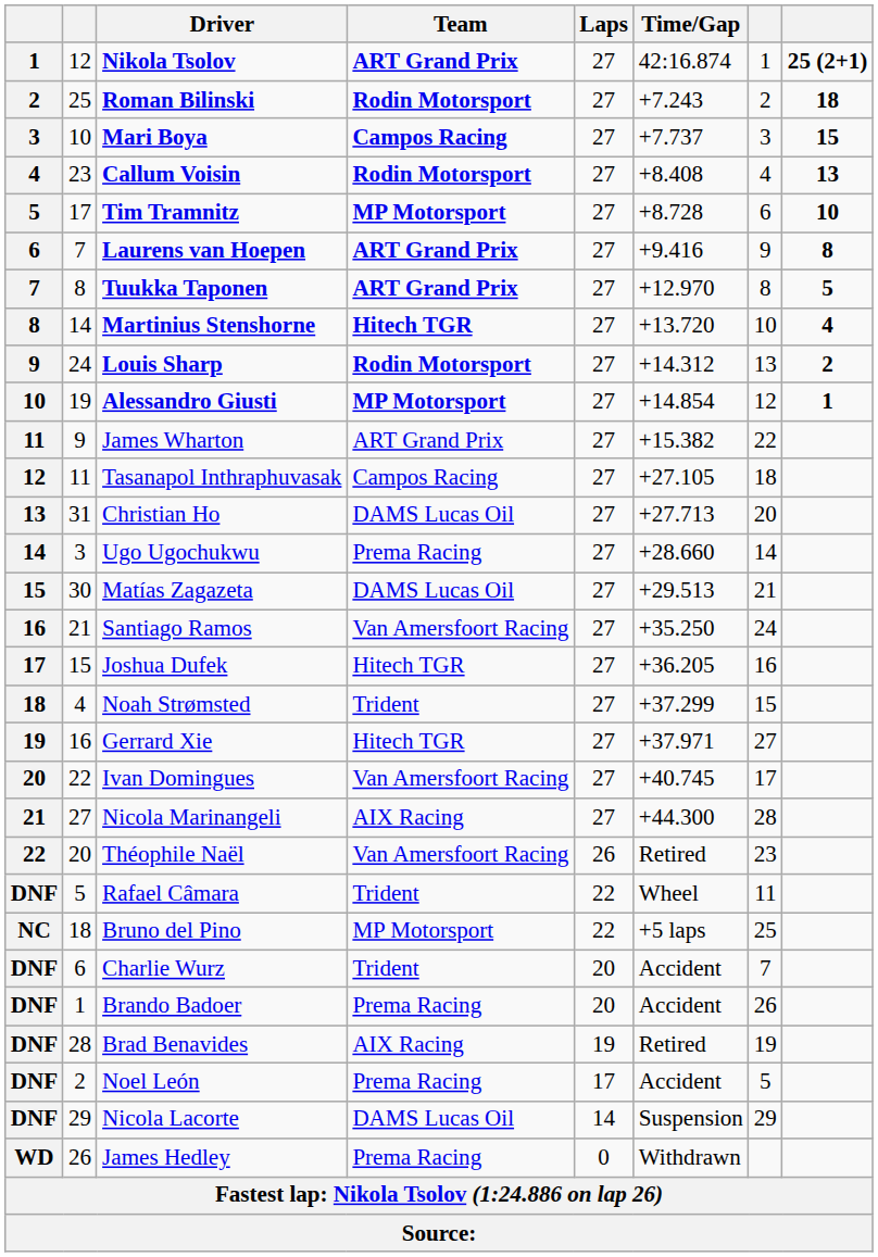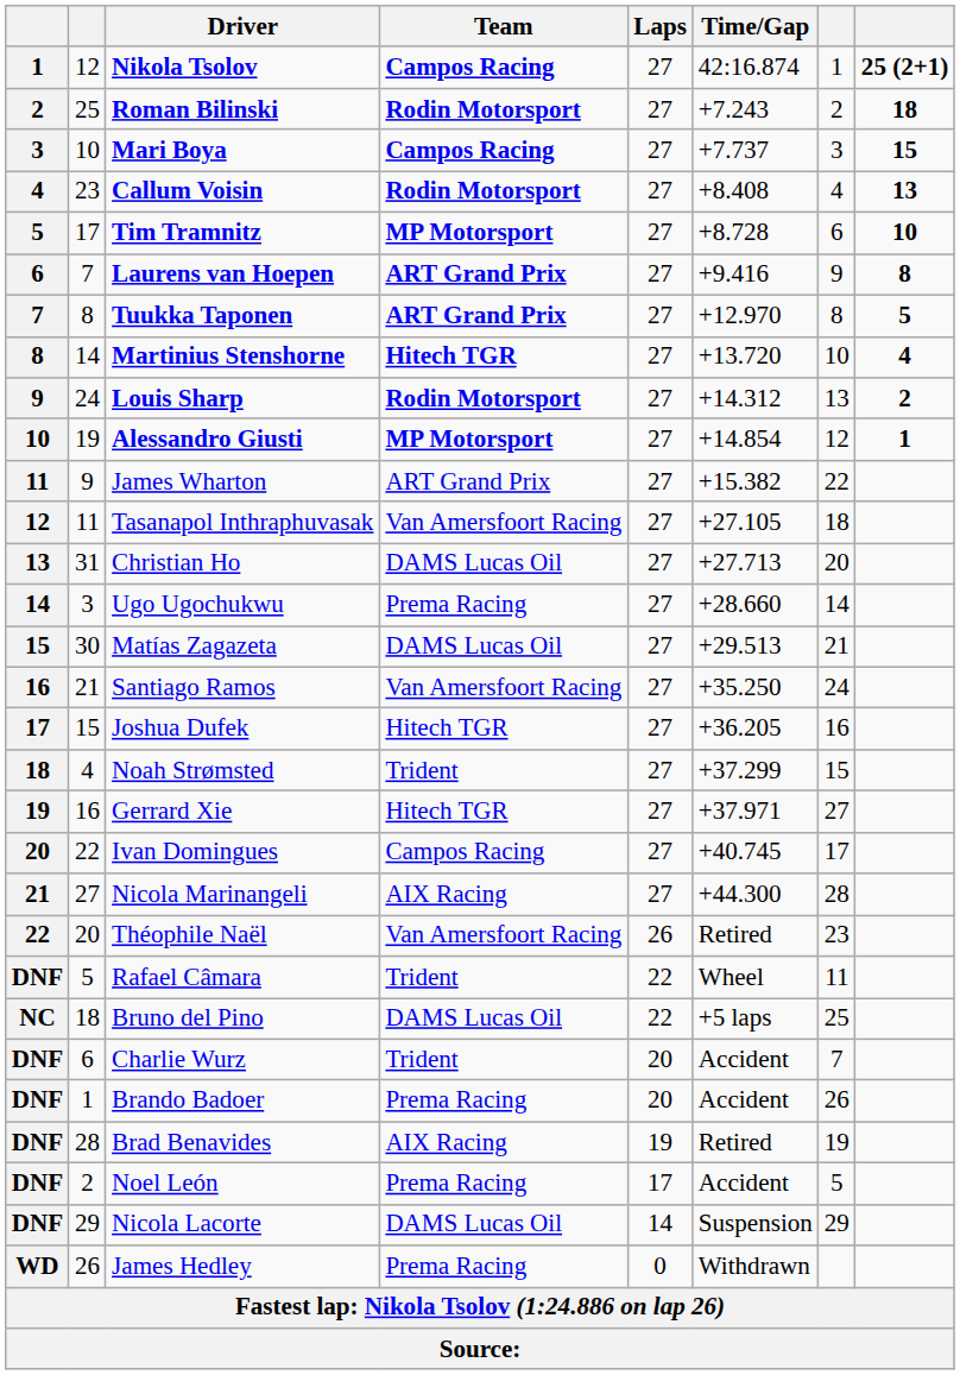 <table class="wikitable" style="font-size:85%">
 <tr>
 <th></th>
 <th></th>
 <th>Driver</th>
 <th>Team</th>
 <th>Laps</th>
 <th>Time/Gap</th>
 <th></th>
 <th></th>
 </tr>
 <tr>
 <th>1</th>
 <td align="center">12</td>
 <td> <strong><a href='#'>Nikola Tsolov</a></strong></td>
-<td><strong><a href='#'>ART Grand Prix</a></strong></td>
+<td><strong><a href='#'>Campos Racing</a></strong></td>
 <td align="center">27</td>
 <td>42:16.874</td>
 <td align="center">1</td>
 <td align="center"><strong>25 (2+1)</strong></td>
 </tr>
 <tr>
 <th>2</th>
 <td align="center">25</td>
 <td> <strong><a href='#'>Roman Bilinski</a></strong></td>
 <td><strong><a href='#'>Rodin Motorsport</a></strong></td>
 <td align="center">27</td>
 <td>+7.243</td>
 <td align="center">2</td>
 <td align="center"><strong>18</strong></td>
 </tr>
 <tr>
 <th>3</th>
 <td align="center">10</td>
 <td> <strong><a href='#'>Mari Boya</a></strong></td>
 <td><strong><a href='#'>Campos Racing</a></strong></td>
 <td align="center">27</td>
 <td>+7.737</td>
 <td align="center">3</td>
 <td align="center"><strong>15</strong></td>
 </tr>
 <tr>
 <th>4</th>
 <td align="center">23</td>
 <td> <strong><a href='#'>Callum Voisin</a></strong></td>
 <td><strong><a href='#'>Rodin Motorsport</a></strong></td>
 <td align="center">27</td>
 <td>+8.408</td>
 <td align="center">4</td>
 <td align="center"><strong>13</strong></td>
 </tr>
 <tr>
 <th>5</th>
 <td align="center">17</td>
 <td> <strong><a href='#'>Tim Tramnitz</a></strong></td>
 <td><strong><a href='#'>MP Motorsport</a></strong></td>
 <td align="center">27</td>
 <td>+8.728</td>
 <td align="center">6</td>
 <td align="center"><strong>10</strong></td>
 </tr>
 <tr>
 <th>6</th>
 <td align="center">7</td>
 <td> <strong><a href='#'>Laurens van Hoepen</a></strong></td>
 <td><strong><a href='#'>ART Grand Prix</a></strong></td>
 <td align="center">27</td>
 <td>+9.416</td>
 <td align="center">9</td>
 <td align="center"><strong>8</strong></td>
 </tr>
 <tr>
 <th>7</th>
 <td align="center">8</td>
 <td> <strong><a href='#'>Tuukka Taponen</a></strong></td>
 <td><strong><a href='#'>ART Grand Prix</a></strong></td>
 <td align="center">27</td>
 <td>+12.970</td>
 <td align="center">8</td>
 <td align="center"><strong>5</strong></td>
 </tr>
 <tr>
 <th>8</th>
 <td align="center">14</td>
 <td> <strong><a href='#'>Martinius Stenshorne</a></strong></td>
 <td><strong><a href='#'>Hitech TGR</a></strong></td>
 <td align="center">27</td>
 <td>+13.720</td>
 <td align="center">10</td>
 <td align="center"><strong>4</strong></td>
 </tr>
 <tr>
 <th>9</th>
 <td align="center">24</td>
 <td> <strong><a href='#'>Louis Sharp</a></strong></td>
 <td><strong><a href='#'>Rodin Motorsport</a></strong></td>
 <td align="center">27</td>
 <td>+14.312</td>
 <td align="center">13</td>
 <td align="center"><strong>2</strong></td>
 </tr>
 <tr>
 <th>10</th>
 <td align="center">19</td>
 <td> <strong><a href='#'>Alessandro Giusti</a></strong></td>
 <td><strong><a href='#'>MP Motorsport</a></strong></td>
 <td align="center">27</td>
 <td>+14.854</td>
 <td align="center">12</td>
 <td align="center"><strong>1</strong></td>
 </tr>
 <tr>
 <th>11</th>
 <td align="center">9</td>
 <td> <a href='#'>James Wharton</a></td>
 <td><a href='#'>ART Grand Prix</a></td>
 <td align="center">27</td>
 <td>+15.382</td>
 <td align="center">22</td>
 <td align="center"></td>
 </tr>
 <tr>
 <th>12</th>
 <td align="center">11</td>
 <td> <a href='#'>Tasanapol Inthraphuvasak</a></td>
-<td><a href='#'>Campos Racing</a></td>
+<td><a href='#'>Van Amersfoort Racing</a></td>
 <td align="center">27</td>
 <td>+27.105</td>
 <td align="center">18</td>
 <td align="center"></td>
 </tr>
 <tr>
 <th>13</th>
 <td align="center">31</td>
 <td> <a href='#'>Christian Ho</a></td>
 <td><a href='#'>DAMS Lucas Oil</a></td>
 <td align="center">27</td>
 <td>+27.713</td>
 <td align="center">20</td>
 <td align="center"></td>
 </tr>
 <tr>
 <th>14</th>
 <td align="center">3</td>
 <td> <a href='#'>Ugo Ugochukwu</a></td>
 <td><a href='#'>Prema Racing</a></td>
 <td align="center">27</td>
 <td>+28.660</td>
 <td align="center">14</td>
 <td align="center"></td>
 </tr>
 <tr>
 <th>15</th>
 <td align="center">30</td>
 <td> <a href='#'>Matías Zagazeta</a></td>
 <td><a href='#'>DAMS Lucas Oil</a></td>
 <td align="center">27</td>
 <td>+29.513</td>
 <td align="center">21</td>
 <td align="center"></td>
 </tr>
 <tr>
 <th>16</th>
 <td align="center">21</td>
 <td> <a href='#'>Santiago Ramos</a></td>
 <td><a href='#'>Van Amersfoort Racing</a></td>
 <td align="center">27</td>
 <td>+35.250</td>
 <td align="center">24</td>
 <td align="center"></td>
 </tr>
 <tr>
 <th>17</th>
 <td align="center">15</td>
 <td> <a href='#'>Joshua Dufek</a></td>
 <td><a href='#'>Hitech TGR</a></td>
 <td align="center">27</td>
 <td>+36.205</td>
 <td align="center">16</td>
 <td align="center"></td>
 </tr>
 <tr>
 <th>18</th>
 <td align="center">4</td>
 <td> <a href='#'>Noah Strømsted</a></td>
 <td><a href='#'>Trident</a></td>
 <td align="center">27</td>
 <td>+37.299</td>
 <td align="center">15</td>
 <td align="center"></td>
 </tr>
 <tr>
 <th>19</th>
 <td align="center">16</td>
 <td> <a href='#'>Gerrard Xie</a></td>
 <td><a href='#'>Hitech TGR</a></td>
 <td align="center">27</td>
 <td>+37.971</td>
 <td align="center">27</td>
 <td align="center"></td>
 </tr>
 <tr>
 <th>20</th>
 <td align="center">22</td>
 <td> <a href='#'>Ivan Domingues</a></td>
-<td><a href='#'>Van Amersfoort Racing</a></td>
+<td><a href='#'>Campos Racing</a></td>
 <td align="center">27</td>
 <td>+40.745</td>
 <td align="center">17</td>
 <td align="center"></td>
 </tr>
 <tr>
 <th>21</th>
 <td align="center">27</td>
 <td> <a href='#'>Nicola Marinangeli</a></td>
 <td><a href='#'>AIX Racing</a></td>
 <td align="center">27</td>
 <td>+44.300</td>
 <td align="center">28</td>
 <td align="center"></td>
 </tr>
 <tr>
 <th>22</th>
 <td align="center">20</td>
 <td> <a href='#'>Théophile Naël</a></td>
 <td><a href='#'>Van Amersfoort Racing</a></td>
 <td align="center">26</td>
 <td>Retired</td>
 <td align="center">23</td>
 <td align="center"></td>
 </tr>
 <tr>
 <th>DNF</th>
 <td align="center">5</td>
 <td> <a href='#'>Rafael Câmara</a></td>
 <td><a href='#'>Trident</a></td>
 <td align="center">22</td>
 <td>Wheel</td>
 <td align="center">11</td>
 <td align="center"></td>
 </tr>
 <tr>
 <th>NC</th>
 <td align="center">18</td>
 <td> <a href='#'>Bruno del Pino</a></td>
-<td><a href='#'>MP Motorsport</a></td>
+<td><a href='#'>DAMS Lucas Oil</a></td>
 <td align="center">22</td>
 <td>+5 laps</td>
 <td align="center">25</td>
 <td align="center"></td>
 </tr>
 <tr>
 <th>DNF</th>
 <td align="center">6</td>
 <td> <a href='#'>Charlie Wurz</a></td>
 <td><a href='#'>Trident</a></td>
 <td align="center">20</td>
 <td>Accident</td>
 <td align="center">7</td>
 <td align="center"></td>
 </tr>
 <tr>
 <th>DNF</th>
 <td align="center">1</td>
 <td> <a href='#'>Brando Badoer</a></td>
 <td><a href='#'>Prema Racing</a></td>
 <td align="center">20</td>
 <td>Accident</td>
 <td align="center">26</td>
 <td align="center"></td>
 </tr>
 <tr>
 <th>DNF</th>
 <td align="center">28</td>
 <td> <a href='#'>Brad Benavides</a></td>
 <td><a href='#'>AIX Racing</a></td>
 <td align="center">19</td>
 <td>Retired</td>
 <td align="center">19</td>
 <td align="center"></td>
 </tr>
 <tr>
 <th>DNF</th>
 <td align="center">2</td>
 <td> <a href='#'>Noel León</a></td>
 <td><a href='#'>Prema Racing</a></td>
 <td align="center">17</td>
 <td>Accident</td>
 <td align="center">5</td>
 <td align="center"></td>
 </tr>
 <tr>
 <th>DNF</th>
 <td align="center">29</td>
 <td> <a href='#'>Nicola Lacorte</a></td>
 <td><a href='#'>DAMS Lucas Oil</a></td>
 <td align="center">14</td>
 <td>Suspension</td>
 <td align="center">29</td>
 <td align="center"></td>
 </tr>
 <tr>
 <th>WD</th>
 <td align="center">26</td>
 <td> <a href='#'>James Hedley</a></td>
 <td><a href='#'>Prema Racing</a></td>
 <td align="center">0</td>
 <td>Withdrawn</td>
 <td align="center"></td>
 <td align="center"></td>
 </tr>
 <tr>
 <th colspan="8">Fastest lap:  <a href='#'>Nikola Tsolov</a> <em>(1:24.886 on lap 26)</em></th>
 </tr>
 <tr>
 <th colspan="8">Source:</th>
 </tr>
 </table>
